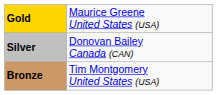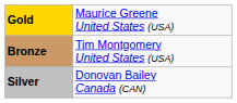 <table class="wikitable" width=25%>
 <tr>
 <td bgcolor="gold"><strong>Gold</strong></td>
 <td> <a href='#'>Maurice Greene</a><br><em><a href='#'>United States</a> <small>(USA)</small></em></td>
 </tr>
 <tr>
+<td bgcolor="CC9966"><strong>Bronze</strong></td>
+<td> <a href='#'>Tim Montgomery</a><br><em><a href='#'>United States</a> <small>(USA)</small></em></td>
+</tr>
+<tr>
 <td bgcolor="silver"><strong>Silver</strong></td>
 <td> <a href='#'>Donovan Bailey</a><br><em><a href='#'>Canada</a> <small>(CAN)</small></em></td>
 </tr>
-<tr>
-<td bgcolor="CC9966"><strong>Bronze</strong></td>
-<td> <a href='#'>Tim Montgomery</a><br><em><a href='#'>United States</a> <small>(USA)</small></em></td>
-</tr>
 </table>
